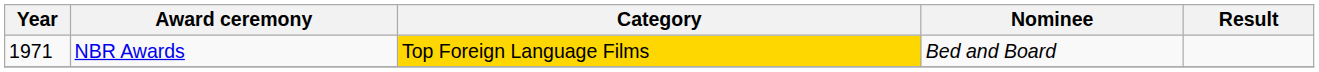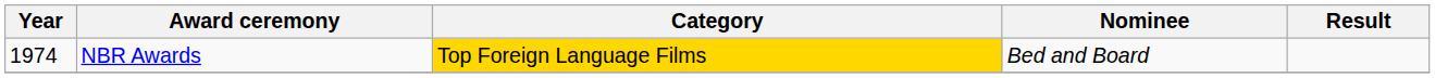 <table class="wikitable" width="85%">
 <tr>
 <th width="5%">Year</th>
 <th width="25%">Award ceremony</th>
 <th width="40%">Category</th>
 <th width="20%">Nominee</th>
 <th width="10%">Result</th>
 </tr>
 <tr>
-<td>1971</td>
+<td>1974</td>
 <td><a href='#'>NBR Awards</a></td>
 <td style="background: gold;">Top Foreign Language Films</td>
 <td><em>Bed and Board</em></td>
 <td></td>
 </tr>
 <tr>
 </tr>
 </table>
